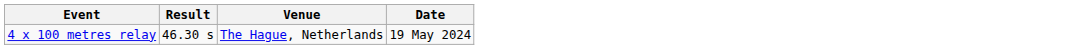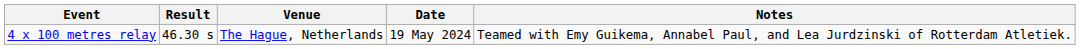 <table class="wikitable plainrowheaders">
 <tr>
 <th scope="col">Event</th>
 <th scope="col">Result</th>
 <th scope="col">Venue</th>
 <th scope="col">Date</th>
+<th scope="col">Notes</th>
 </tr>
 <tr>
 <td><a href='#'>4 x 100 metres relay</a></td>
 <td>46.30 s</td>
 <td><a href='#'>The Hague</a>, Netherlands</td>
 <td>19 May 2024</td>
+<td>Teamed with Emy Guikema, Annabel Paul, and Lea Jurdzinski of Rotterdam Atletiek.</td>
 </tr>
 </table>
